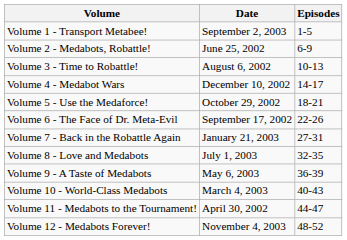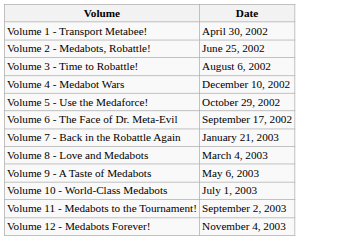 <table class=wikitable>
 <tr>
 <th>Volume</th>
 <th>Date</th>
-<th>Episodes</th>
 </tr>
 <tr>
 <td>Volume 1 - Transport Metabee!</td>
-<td>September 2, 2003</td>
-<td>1-5</td>
+<td>April 30, 2002</td>
 </tr>
 <tr>
 <td>Volume 2 - Medabots, Robattle!</td>
 <td>June 25, 2002</td>
-<td>6-9</td>
 </tr>
 <tr>
 <td>Volume 3 - Time to Robattle!</td>
 <td>August 6, 2002</td>
-<td>10-13</td>
 </tr>
 <tr>
 <td>Volume 4 - Medabot Wars</td>
 <td>December 10, 2002</td>
-<td>14-17</td>
 </tr>
 <tr>
 <td>Volume 5 - Use the Medaforce!</td>
 <td>October 29, 2002</td>
-<td>18-21</td>
 </tr>
 <tr>
 <td>Volume 6 - The Face of Dr. Meta-Evil</td>
 <td>September 17, 2002</td>
-<td>22-26</td>
 </tr>
 <tr>
 <td>Volume 7 - Back in the Robattle Again</td>
 <td>January 21, 2003</td>
-<td>27-31</td>
 </tr>
 <tr>
 <td>Volume 8 - Love and Medabots</td>
-<td>July 1, 2003</td>
-<td>32-35</td>
+<td>March 4, 2003</td>
 </tr>
 <tr>
 <td>Volume 9 - A Taste of Medabots</td>
 <td>May 6, 2003</td>
-<td>36-39</td>
 </tr>
 <tr>
 <td>Volume 10 - World-Class Medabots</td>
-<td>March 4, 2003</td>
-<td>40-43</td>
+<td>July 1, 2003</td>
 </tr>
 <tr>
 <td>Volume 11 - Medabots to the Tournament!</td>
-<td>April 30, 2002</td>
-<td>44-47</td>
+<td>September 2, 2003</td>
 </tr>
 <tr>
 <td>Volume 12 - Medabots Forever!</td>
 <td>November 4, 2003</td>
-<td>48-52</td>
 </tr>
 </table>
